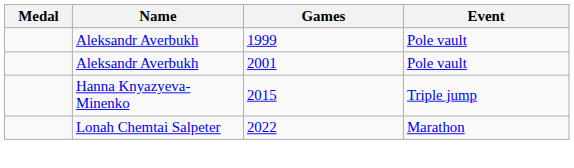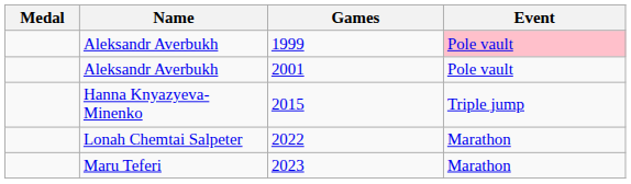 <table class="wikitable sortable">
 <tr>
 <th style="width:5em">Medal</th>
 <th style="width:15em">Name</th>
 <th style="width:15em">Games</th>
 <th style="width:15em">Event</th>
 </tr>
 <tr>
 <td></td>
 <td><a href='#'>Aleksandr Averbukh</a></td>
 <td><a href='#'>1999</a></td>
-<td><a href='#'>Pole vault</a></td>
+<td style="background: pink;"><a href='#'>Pole vault</a></td>
 </tr>
 <tr>
 <td></td>
 <td><a href='#'>Aleksandr Averbukh</a></td>
 <td><a href='#'>2001</a></td>
 <td><a href='#'>Pole vault</a></td>
 </tr>
 <tr>
 <td></td>
 <td><a href='#'>Hanna Knyazyeva-Minenko</a></td>
 <td><a href='#'>2015</a></td>
 <td><a href='#'>Triple jump</a></td>
 </tr>
 <tr>
 <td></td>
 <td><a href='#'>Lonah Chemtai Salpeter</a></td>
 <td><a href='#'>2022</a></td>
 <td><a href='#'>Marathon</a></td>
 </tr>
+<tr>
+<td></td>
+<td><a href='#'>Maru Teferi</a></td>
+<td><a href='#'>2023</a></td>
+<td><a href='#'>Marathon</a></td>
+</tr>
 </table>
